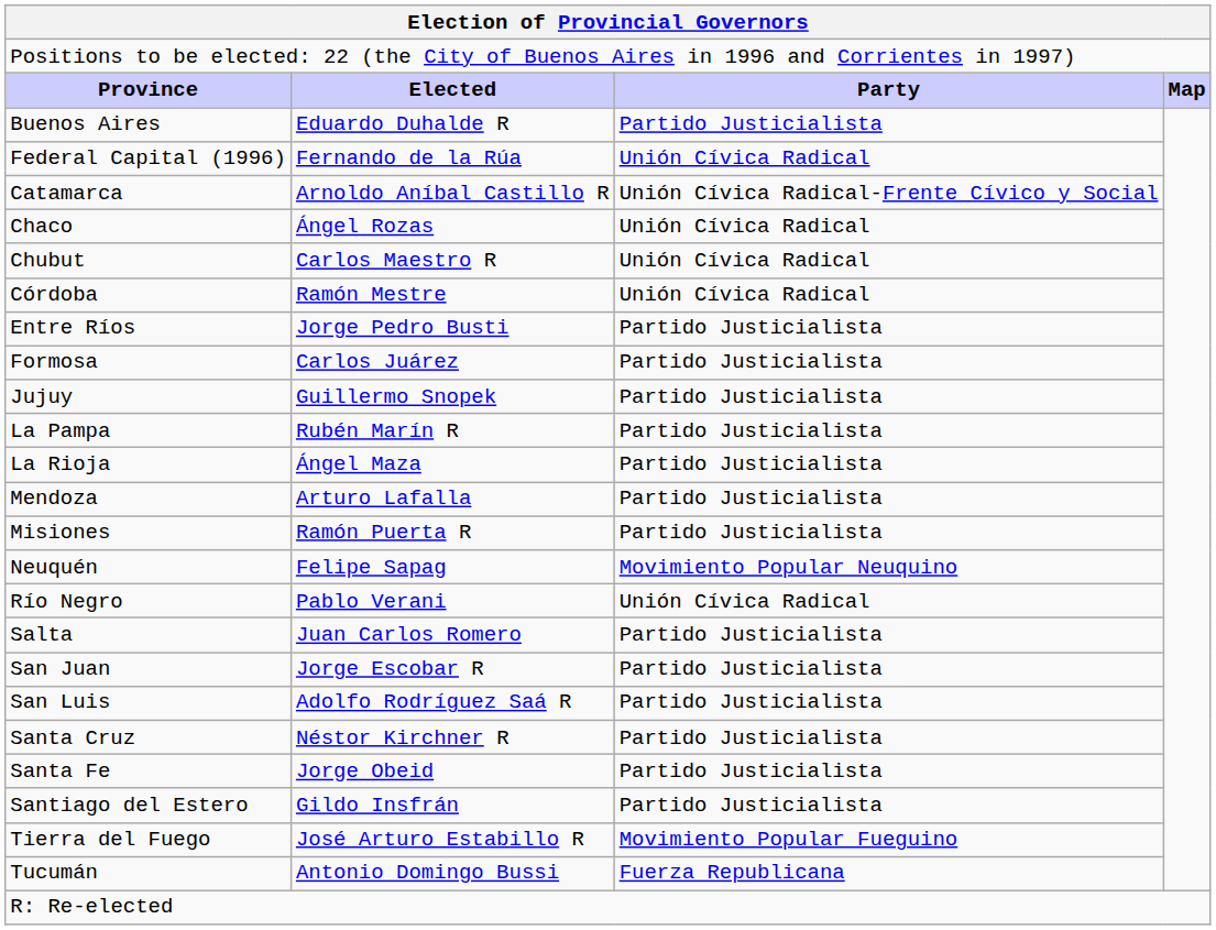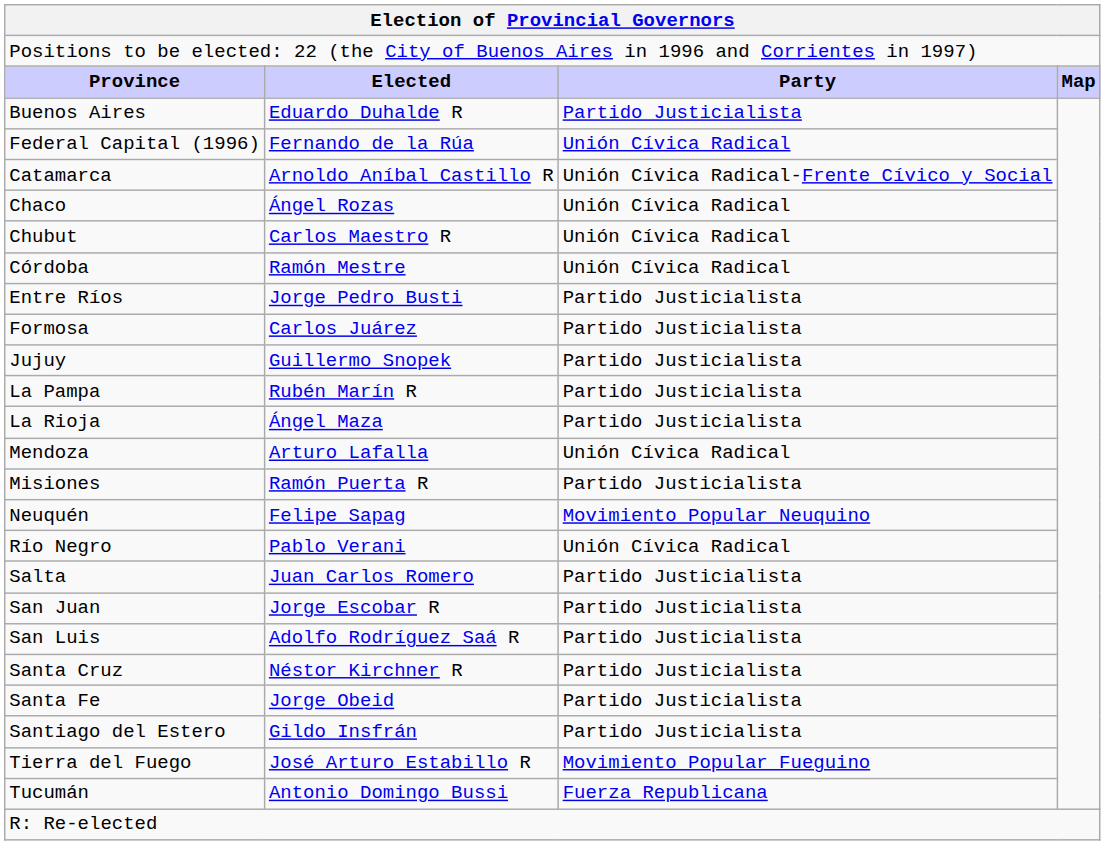 <table class="wikitable">
 <tr>
 <th colspan="4">Election of <a href='#'>Provincial Governors</a></th>
 </tr>
 <tr>
 <td colspan="4">Positions to be elected: 22 (the <a href='#'>City of Buenos Aires</a> in 1996 and <a href='#'>Corrientes</a> in 1997)</td>
 </tr>
 <tr>
 <th style="background: #ccf">Province</th>
 <th style="background: #ccf">Elected</th>
 <th style="background: #ccf">Party</th>
 <th style="background: #ccf">Map</th>
 </tr>
 <tr>
 <td>Buenos Aires</td>
 <td><a href='#'>Eduardo Duhalde</a> <span>R</span></td>
 <td><a href='#'>Partido Justicialista</a></td>
 <td rowspan="23"></td>
 </tr>
 <tr>
 <td>Federal Capital (1996)</td>
 <td><a href='#'>Fernando de la Rúa</a></td>
 <td><a href='#'>Unión Cívica Radical</a></td>
 </tr>
 <tr>
 <td>Catamarca</td>
 <td><a href='#'>Arnoldo Aníbal Castillo</a> <span>R</span></td>
 <td>Unión Cívica Radical-<a href='#'>Frente Cívico y Social</a></td>
 </tr>
 <tr>
 <td>Chaco</td>
 <td><a href='#'>Ángel Rozas</a></td>
 <td>Unión Cívica Radical</td>
 </tr>
 <tr>
 <td>Chubut</td>
 <td><a href='#'>Carlos Maestro</a> <span>R</span></td>
 <td>Unión Cívica Radical</td>
 </tr>
 <tr>
 <td>Córdoba</td>
 <td><a href='#'>Ramón Mestre</a></td>
 <td>Unión Cívica Radical</td>
 </tr>
 <tr>
 <td>Entre Ríos</td>
 <td><a href='#'>Jorge Pedro Busti</a></td>
 <td>Partido Justicialista</td>
 </tr>
 <tr>
 <td>Formosa</td>
 <td><a href='#'>Carlos Juárez</a></td>
 <td>Partido Justicialista</td>
 </tr>
 <tr>
 <td>Jujuy</td>
 <td><a href='#'>Guillermo Snopek</a></td>
 <td>Partido Justicialista</td>
 </tr>
 <tr>
 <td>La Pampa</td>
 <td><a href='#'>Rubén Marín</a> <span>R</span></td>
 <td>Partido Justicialista</td>
 </tr>
 <tr>
 <td>La Rioja</td>
 <td><a href='#'>Ángel Maza</a></td>
 <td>Partido Justicialista</td>
 </tr>
 <tr>
 <td>Mendoza</td>
 <td><a href='#'>Arturo Lafalla</a></td>
-<td>Partido Justicialista</td>
+<td>Unión Cívica Radical</td>
 </tr>
 <tr>
 <td>Misiones</td>
 <td><a href='#'>Ramón Puerta</a> <span>R</span></td>
 <td>Partido Justicialista</td>
 </tr>
 <tr>
 <td>Neuquén</td>
 <td><a href='#'>Felipe Sapag</a></td>
 <td><a href='#'>Movimiento Popular Neuquino</a></td>
 </tr>
 <tr>
 <td>Río Negro</td>
 <td><a href='#'>Pablo Verani</a></td>
 <td>Unión Cívica Radical</td>
 </tr>
 <tr>
 <td>Salta</td>
 <td><a href='#'>Juan Carlos Romero</a></td>
 <td>Partido Justicialista</td>
 </tr>
 <tr>
 <td>San Juan</td>
 <td><a href='#'>Jorge Escobar</a> <span>R</span></td>
 <td>Partido Justicialista</td>
 </tr>
 <tr>
 <td>San Luis</td>
 <td><a href='#'>Adolfo Rodríguez Saá</a> <span>R</span></td>
 <td>Partido Justicialista</td>
 </tr>
 <tr>
 <td>Santa Cruz</td>
 <td><a href='#'>Néstor Kirchner</a> <span>R</span></td>
 <td>Partido Justicialista</td>
 </tr>
 <tr>
 <td>Santa Fe</td>
 <td><a href='#'>Jorge Obeid</a></td>
 <td>Partido Justicialista</td>
 </tr>
 <tr>
 <td>Santiago del Estero</td>
 <td><a href='#'>Gildo Insfrán</a></td>
 <td>Partido Justicialista</td>
 </tr>
 <tr>
 <td>Tierra del Fuego</td>
 <td><a href='#'>José Arturo Estabillo</a> <span>R</span></td>
 <td><a href='#'>Movimiento Popular Fueguino</a></td>
 </tr>
 <tr>
 <td>Tucumán</td>
 <td><a href='#'>Antonio Domingo Bussi</a></td>
 <td><a href='#'>Fuerza Republicana</a></td>
 </tr>
 <tr>
 <td colspan=4><span>R</span>: Re-elected</td>
 </tr>
 </table>
